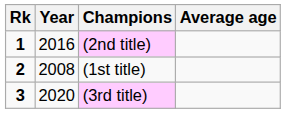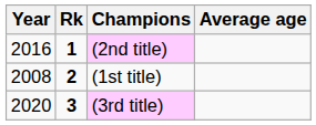 <table class="wikitable" style="text-align: center; font-size: 90%; margin-left: 1em;">
 <tr>
+<th>Year</th>
 <th>Rk</th>
-<th>Year</th>
 <th>Champions</th>
 <th>Average age</th>
 </tr>
 <tr>
+<td>2016</td>
 <td><strong>1</strong></td>
-<td>2016</td>
 <td style="background-color: #ffccff; text-align: left;"> (2nd title)</td>
 <td style="text-align: left;"><strong></strong></td>
 </tr>
 <tr>
+<td>2008</td>
 <td><strong>2</strong></td>
-<td>2008</td>
 <td style="text-align: left;"> (1st title)</td>
 <td style="text-align: left;"><strong></strong></td>
 </tr>
 <tr>
+<td>2020</td>
 <td><strong>3</strong></td>
-<td>2020</td>
 <td style="background-color: #ffccff; text-align: left;"> (3rd title)</td>
 <td style="text-align: left;"><strong></strong></td>
 </tr>
 </table>
